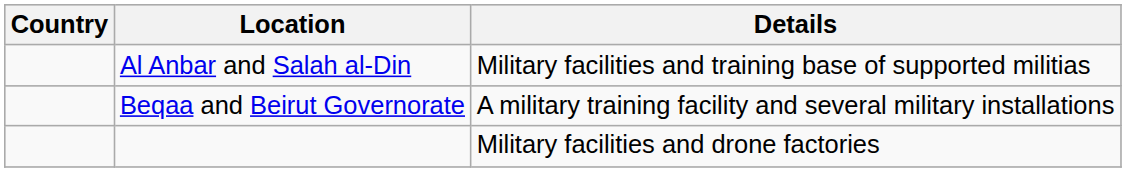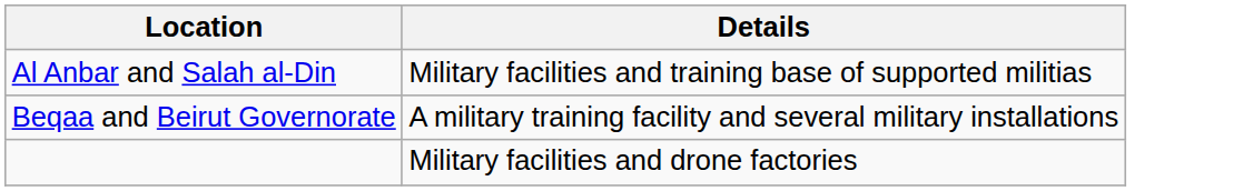 <table class="wikitable">
 <tr>
-<th>Country</th>
 <th>Location</th>
 <th>Details</th>
 </tr>
 <tr>
-<td></td>
 <td><a href='#'>Al Anbar</a> and <a href='#'>Salah al-Din</a></td>
 <td>Military facilities and training base of supported militias</td>
 </tr>
 <tr>
-<td></td>
 <td><a href='#'>Beqaa</a> and <a href='#'>Beirut Governorate</a></td>
 <td>A military training facility and several military installations</td>
 </tr>
 <tr>
 <td></td>
-<td></td>
 <td>Military facilities and drone factories</td>
 </tr>
 </table>
